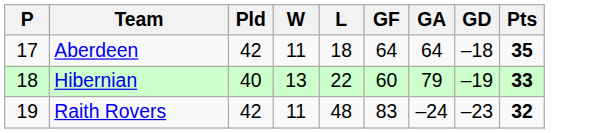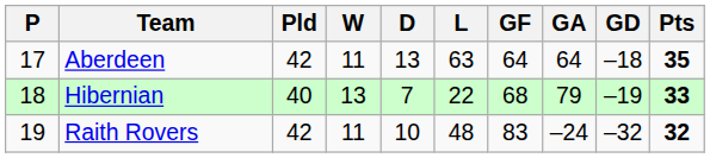 <table class="wikitable" style="text-align: center;">
 <tr>
 <th width=30>P</th>
 <th width=140>Team</th>
 <th width=30>Pld</th>
 <th width=30>W</th>
+<th width=30>D</th>
 <th width=30>L</th>
 <th width=30>GF</th>
 <th width=30>GA</th>
 <th width=30>GD</th>
 <th width=30>Pts</th>
 </tr>
 <tr>
 <td>17</td>
 <td align=left><a href='#'>Aberdeen</a></td>
 <td>42</td>
 <td>11</td>
-<td>18</td>
+<td>13</td>
+<td>63</td>
 <td>64</td>
 <td>64</td>
 <td>–18</td>
 <td><strong>35</strong></td>
 </tr>
 <tr style="background:#ccffcc;">
 <td>18</td>
 <td align=left><a href='#'>Hibernian</a></td>
 <td>40</td>
 <td>13</td>
+<td>7</td>
 <td>22</td>
-<td>60</td>
+<td>68</td>
 <td>79</td>
 <td>–19</td>
 <td><strong>33</strong></td>
 </tr>
 <tr>
 <td>19</td>
 <td align=left><a href='#'>Raith Rovers</a></td>
 <td>42</td>
 <td>11</td>
+<td>10</td>
 <td>48</td>
 <td>83</td>
 <td>–24</td>
-<td>–23</td>
+<td>–32</td>
 <td><strong>32</strong></td>
 </tr>
 </table>
